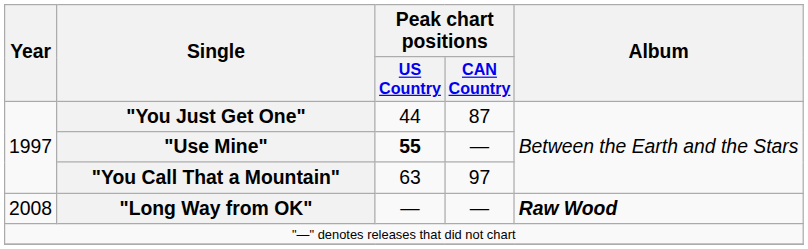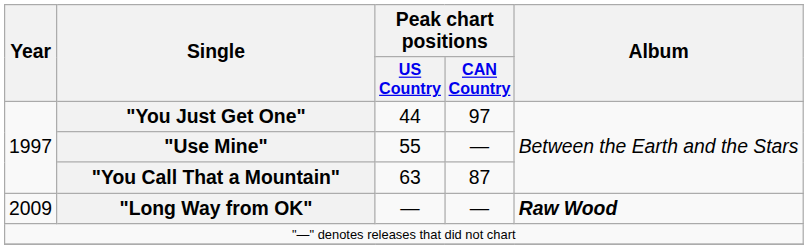 <table class="wikitable plainrowheaders" style="text-align:center;">
 <tr>
 <th rowspan="2">Year</th>
 <th rowspan="2" style="width:16em;">Single</th>
 <th colspan="2">Peak chart<br>positions</th>
 <th rowspan="2">Album</th>
 </tr>
 <tr style="font-size:smaller;">
 <th width="45"><a href='#'>US Country</a></th>
 <th width="45"><a href='#'>CAN Country</a></th>
 </tr>
 <tr>
 <td rowspan="3">1997</td>
 <th scope="row">"You Just Get One"</th>
 <td>44</td>
-<td>87</td>
+<td>97</td>
 <td align="left" rowspan="3"><em>Between the Earth and the Stars</em></td>
 </tr>
 <tr>
 <th scope="row">"Use Mine"</th>
-<td><strong>55</strong></td>
+<td>55</td>
 <td>—</td>
 </tr>
 <tr>
 <th scope="row">"You Call That a Mountain"</th>
 <td>63</td>
-<td>97</td>
+<td>87</td>
 </tr>
 <tr>
-<td>2008</td>
+<td>2009</td>
 <th scope="row">"Long Way from OK"</th>
 <td>—</td>
 <td>—</td>
 <td align="left"><strong><em>Raw Wood</em></strong></td>
 </tr>
 <tr>
 <td colspan="5" style="font-size:8pt">"—" denotes releases that did not chart</td>
 </tr>
 <tr>
 </tr>
 </table>
